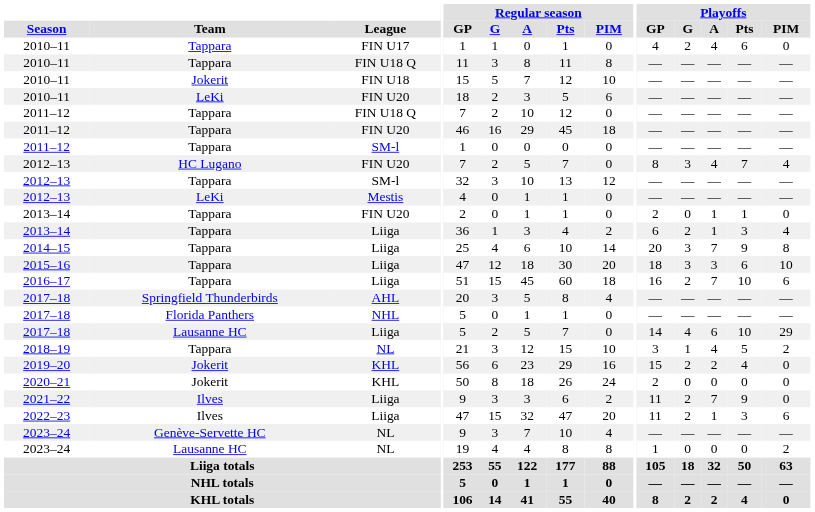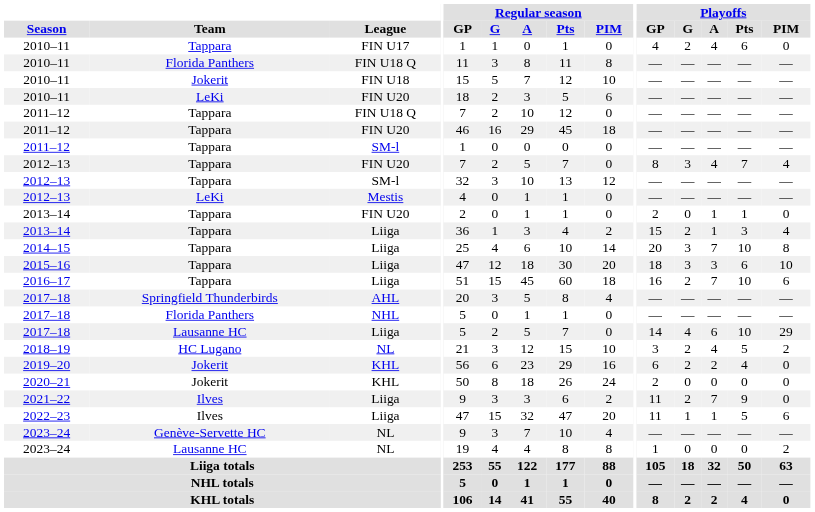 <table border="0" cellpadding="1" cellspacing="0" style="text-align:center; width:60em">
 <tr bgcolor="#e0e0e0">
 <th colspan="3" bgcolor="#ffffff"></th>
 <th rowspan="99" bgcolor="#ffffff"></th>
 <th colspan="5"><a href='#'>Regular season</a></th>
 <th rowspan="99" bgcolor="#ffffff"></th>
 <th colspan="5"><a href='#'>Playoffs</a></th>
 </tr>
 <tr bgcolor="#e0e0e0">
 <th><a href='#'>Season</a></th>
 <th>Team</th>
 <th>League</th>
 <th>GP</th>
 <th><a href='#'>G</a></th>
 <th><a href='#'>A</a></th>
 <th><a href='#'>Pts</a></th>
 <th><a href='#'>PIM</a></th>
 <th>GP</th>
 <th>G</th>
 <th>A</th>
 <th>Pts</th>
 <th>PIM</th>
 </tr>
 <tr>
 <td>2010–11</td>
 <td><a href='#'>Tappara</a></td>
 <td>FIN U17</td>
 <td>1</td>
 <td>1</td>
 <td>0</td>
 <td>1</td>
 <td>0</td>
 <td>4</td>
 <td>2</td>
 <td>4</td>
 <td>6</td>
 <td>0</td>
 </tr>
 <tr bgcolor="#f0f0f0">
 <td>2010–11</td>
-<td>Tappara</td>
+<td><a href='#'>Florida Panthers</a></td>
 <td>FIN U18 Q</td>
 <td>11</td>
 <td>3</td>
 <td>8</td>
 <td>11</td>
 <td>8</td>
 <td>—</td>
 <td>—</td>
 <td>—</td>
 <td>—</td>
 <td>—</td>
 </tr>
 <tr>
 <td>2010–11</td>
 <td><a href='#'>Jokerit</a></td>
 <td>FIN U18</td>
 <td>15</td>
 <td>5</td>
 <td>7</td>
 <td>12</td>
 <td>10</td>
 <td>—</td>
 <td>—</td>
 <td>—</td>
 <td>—</td>
 <td>—</td>
 </tr>
 <tr bgcolor="#f0f0f0">
 <td>2010–11</td>
 <td><a href='#'>LeKi</a></td>
 <td>FIN U20</td>
 <td>18</td>
 <td>2</td>
 <td>3</td>
 <td>5</td>
 <td>6</td>
 <td>—</td>
 <td>—</td>
 <td>—</td>
 <td>—</td>
 <td>—</td>
 </tr>
 <tr>
 <td>2011–12</td>
 <td>Tappara</td>
 <td>FIN U18 Q</td>
 <td>7</td>
 <td>2</td>
 <td>10</td>
 <td>12</td>
 <td>0</td>
 <td>—</td>
 <td>—</td>
 <td>—</td>
 <td>—</td>
 <td>—</td>
 </tr>
 <tr bgcolor="#f0f0f0">
 <td>2011–12</td>
 <td>Tappara</td>
 <td>FIN U20</td>
 <td>46</td>
 <td>16</td>
 <td>29</td>
 <td>45</td>
 <td>18</td>
 <td>—</td>
 <td>—</td>
 <td>—</td>
 <td>—</td>
 <td>—</td>
 </tr>
 <tr>
 <td><a href='#'>2011–12</a></td>
 <td>Tappara</td>
 <td><a href='#'>SM-l</a></td>
 <td>1</td>
 <td>0</td>
 <td>0</td>
 <td>0</td>
 <td>0</td>
 <td>—</td>
 <td>—</td>
 <td>—</td>
 <td>—</td>
 <td>—</td>
 </tr>
 <tr bgcolor="#f0f0f0">
 <td>2012–13</td>
-<td><a href='#'>HC Lugano</a></td>
+<td>Tappara</td>
 <td>FIN U20</td>
 <td>7</td>
 <td>2</td>
 <td>5</td>
 <td>7</td>
 <td>0</td>
 <td>8</td>
 <td>3</td>
 <td>4</td>
 <td>7</td>
 <td>4</td>
 </tr>
 <tr>
 <td><a href='#'>2012–13</a></td>
 <td>Tappara</td>
 <td>SM-l</td>
 <td>32</td>
 <td>3</td>
 <td>10</td>
 <td>13</td>
 <td>12</td>
 <td>—</td>
 <td>—</td>
 <td>—</td>
 <td>—</td>
 <td>—</td>
 </tr>
 <tr bgcolor="#f0f0f0">
 <td><a href='#'>2012–13</a></td>
 <td><a href='#'>LeKi</a></td>
 <td><a href='#'>Mestis</a></td>
 <td>4</td>
 <td>0</td>
 <td>1</td>
 <td>1</td>
 <td>0</td>
 <td>—</td>
 <td>—</td>
 <td>—</td>
 <td>—</td>
 <td>—</td>
 </tr>
 <tr>
 <td>2013–14</td>
 <td>Tappara</td>
 <td>FIN U20</td>
 <td>2</td>
 <td>0</td>
 <td>1</td>
 <td>1</td>
 <td>0</td>
 <td>2</td>
 <td>0</td>
 <td>1</td>
 <td>1</td>
 <td>0</td>
 </tr>
 <tr bgcolor="#f0f0f0">
 <td><a href='#'>2013–14</a></td>
 <td>Tappara</td>
 <td>Liiga</td>
 <td>36</td>
 <td>1</td>
 <td>3</td>
 <td>4</td>
 <td>2</td>
-<td>6</td>
+<td>15</td>
 <td>2</td>
 <td>1</td>
 <td>3</td>
 <td>4</td>
 </tr>
 <tr>
 <td><a href='#'>2014–15</a></td>
 <td>Tappara</td>
 <td>Liiga</td>
 <td>25</td>
 <td>4</td>
 <td>6</td>
 <td>10</td>
 <td>14</td>
 <td>20</td>
 <td>3</td>
 <td>7</td>
-<td>9</td>
+<td>10</td>
 <td>8</td>
 </tr>
 <tr bgcolor="#f0f0f0">
 <td><a href='#'>2015–16</a></td>
 <td>Tappara</td>
 <td>Liiga</td>
 <td>47</td>
 <td>12</td>
 <td>18</td>
 <td>30</td>
 <td>20</td>
 <td>18</td>
 <td>3</td>
 <td>3</td>
 <td>6</td>
 <td>10</td>
 </tr>
 <tr>
 <td><a href='#'>2016–17</a></td>
 <td>Tappara</td>
 <td>Liiga</td>
 <td>51</td>
 <td>15</td>
 <td>45</td>
 <td>60</td>
 <td>18</td>
 <td>16</td>
 <td>2</td>
 <td>7</td>
 <td>10</td>
 <td>6</td>
 </tr>
 <tr bgcolor="#f0f0f0">
 <td><a href='#'>2017–18</a></td>
 <td><a href='#'>Springfield Thunderbirds</a></td>
 <td><a href='#'>AHL</a></td>
 <td>20</td>
 <td>3</td>
 <td>5</td>
 <td>8</td>
 <td>4</td>
 <td>—</td>
 <td>—</td>
 <td>—</td>
 <td>—</td>
 <td>—</td>
 </tr>
 <tr>
 <td><a href='#'>2017–18</a></td>
 <td><a href='#'>Florida Panthers</a></td>
 <td><a href='#'>NHL</a></td>
 <td>5</td>
 <td>0</td>
 <td>1</td>
 <td>1</td>
 <td>0</td>
 <td>—</td>
 <td>—</td>
 <td>—</td>
 <td>—</td>
 <td>—</td>
 </tr>
 <tr bgcolor="#f0f0f0">
 <td><a href='#'>2017–18</a></td>
 <td><a href='#'>Lausanne HC</a></td>
 <td>Liiga</td>
 <td>5</td>
 <td>2</td>
 <td>5</td>
 <td>7</td>
 <td>0</td>
 <td>14</td>
 <td>4</td>
 <td>6</td>
 <td>10</td>
 <td>29</td>
 </tr>
 <tr>
 <td><a href='#'>2018–19</a></td>
-<td>Tappara</td>
+<td><a href='#'>HC Lugano</a></td>
 <td><a href='#'>NL</a></td>
 <td>21</td>
 <td>3</td>
 <td>12</td>
 <td>15</td>
 <td>10</td>
 <td>3</td>
-<td>1</td>
+<td>2</td>
 <td>4</td>
 <td>5</td>
 <td>2</td>
 </tr>
 <tr bgcolor="#f0f0f0">
 <td><a href='#'>2019–20</a></td>
 <td><a href='#'>Jokerit</a></td>
 <td><a href='#'>KHL</a></td>
 <td>56</td>
 <td>6</td>
 <td>23</td>
 <td>29</td>
 <td>16</td>
-<td>15</td>
+<td>6</td>
 <td>2</td>
 <td>2</td>
 <td>4</td>
 <td>0</td>
 </tr>
 <tr>
 <td><a href='#'>2020–21</a></td>
 <td>Jokerit</td>
 <td>KHL</td>
 <td>50</td>
 <td>8</td>
 <td>18</td>
 <td>26</td>
 <td>24</td>
 <td>2</td>
 <td>0</td>
 <td>0</td>
 <td>0</td>
 <td>0</td>
 </tr>
 <tr bgcolor="#f0f0f0">
 <td><a href='#'>2021–22</a></td>
 <td><a href='#'>Ilves</a></td>
 <td>Liiga</td>
 <td>9</td>
 <td>3</td>
 <td>3</td>
 <td>6</td>
 <td>2</td>
 <td>11</td>
 <td>2</td>
 <td>7</td>
 <td>9</td>
 <td>0</td>
 </tr>
 <tr>
 <td><a href='#'>2022–23</a></td>
 <td>Ilves</td>
 <td>Liiga</td>
 <td>47</td>
 <td>15</td>
 <td>32</td>
 <td>47</td>
 <td>20</td>
 <td>11</td>
-<td>2</td>
 <td>1</td>
-<td>3</td>
+<td>1</td>
+<td>5</td>
 <td>6</td>
 </tr>
 <tr bgcolor="#f0f0f0">
 <td><a href='#'>2023–24</a></td>
 <td><a href='#'>Genève-Servette HC</a></td>
 <td>NL</td>
 <td>9</td>
 <td>3</td>
 <td>7</td>
 <td>10</td>
 <td>4</td>
 <td>—</td>
 <td>—</td>
 <td>—</td>
 <td>—</td>
 <td>—</td>
 </tr>
 <tr>
 <td>2023–24</td>
 <td><a href='#'>Lausanne HC</a></td>
 <td>NL</td>
 <td>19</td>
 <td>4</td>
 <td>4</td>
 <td>8</td>
 <td>8</td>
 <td>1</td>
 <td>0</td>
 <td>0</td>
 <td>0</td>
 <td>2</td>
 </tr>
 <tr bgcolor="#e0e0e0">
 <th colspan="3">Liiga totals</th>
 <th>253</th>
 <th>55</th>
 <th>122</th>
 <th>177</th>
 <th>88</th>
 <th>105</th>
 <th>18</th>
 <th>32</th>
 <th>50</th>
 <th>63</th>
 </tr>
 <tr bgcolor="#e0e0e0">
 <th colspan="3">NHL totals</th>
 <th>5</th>
 <th>0</th>
 <th>1</th>
 <th>1</th>
 <th>0</th>
 <th>—</th>
 <th>—</th>
 <th>—</th>
 <th>—</th>
 <th>—</th>
 </tr>
 <tr bgcolor="#e0e0e0">
 <th colspan="3">KHL totals</th>
 <th>106</th>
 <th>14</th>
 <th>41</th>
 <th>55</th>
 <th>40</th>
 <th>8</th>
 <th>2</th>
 <th>2</th>
 <th>4</th>
 <th>0</th>
 </tr>
 </table>
